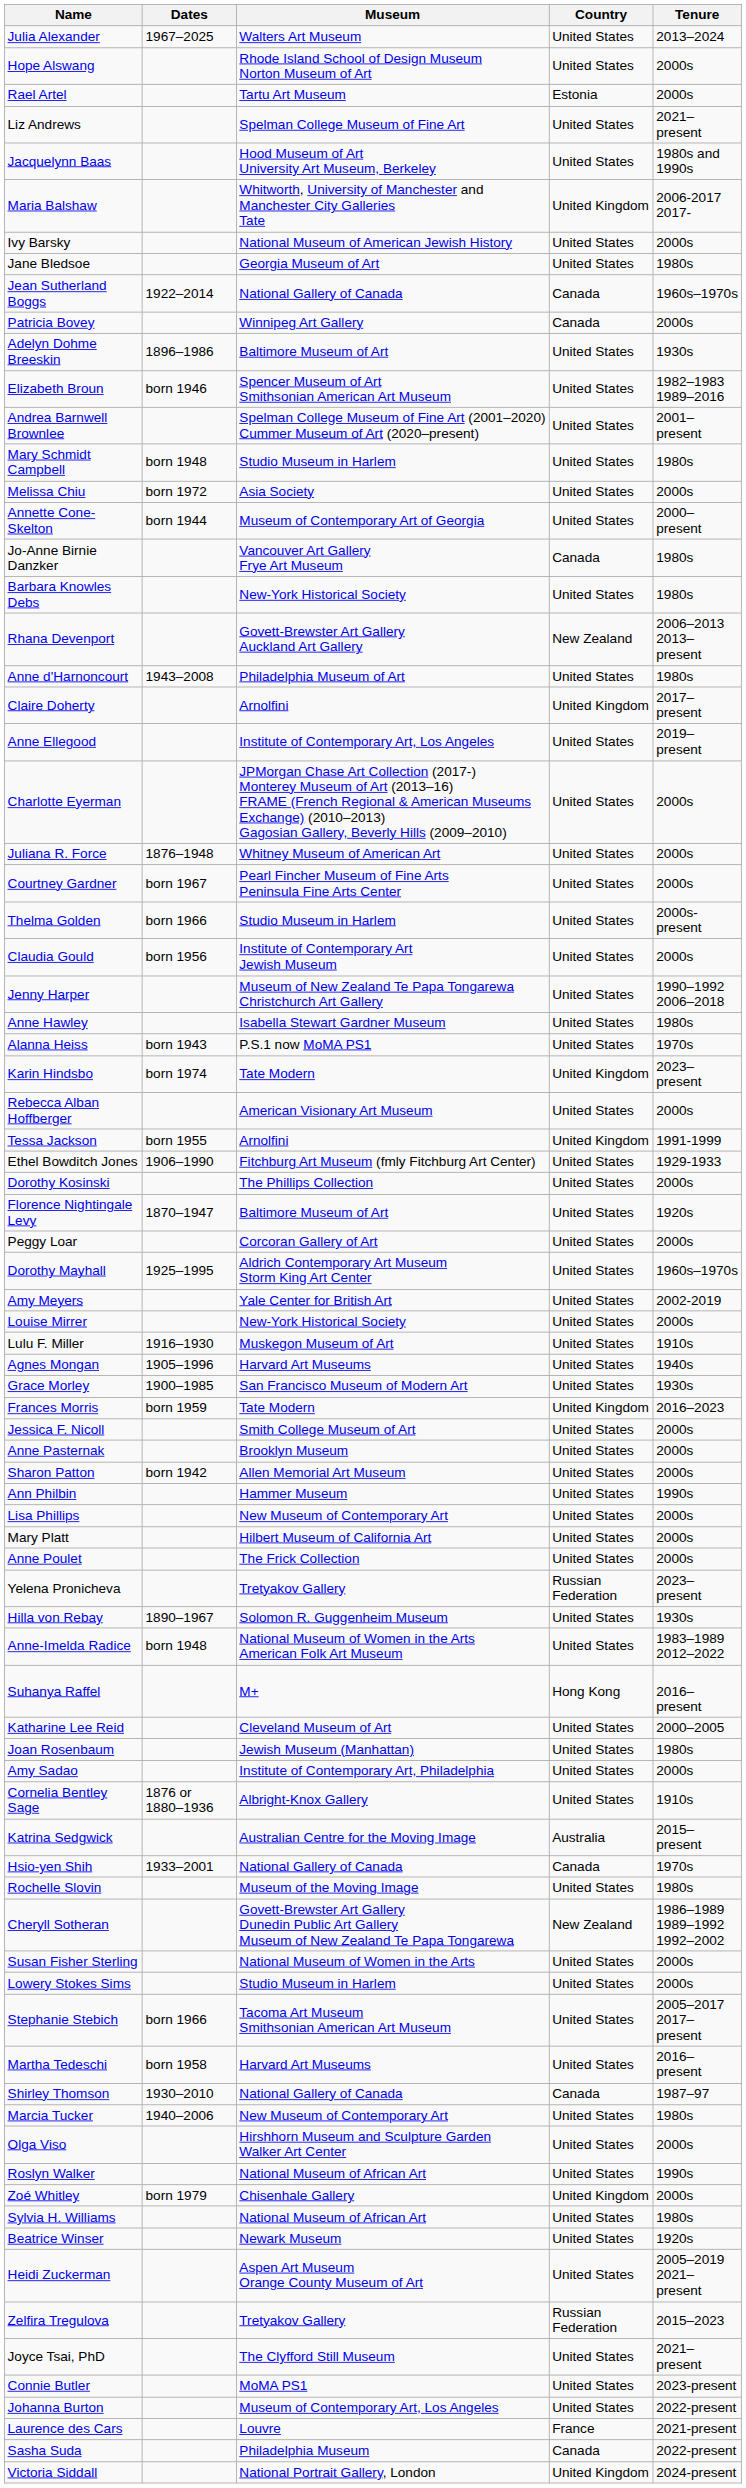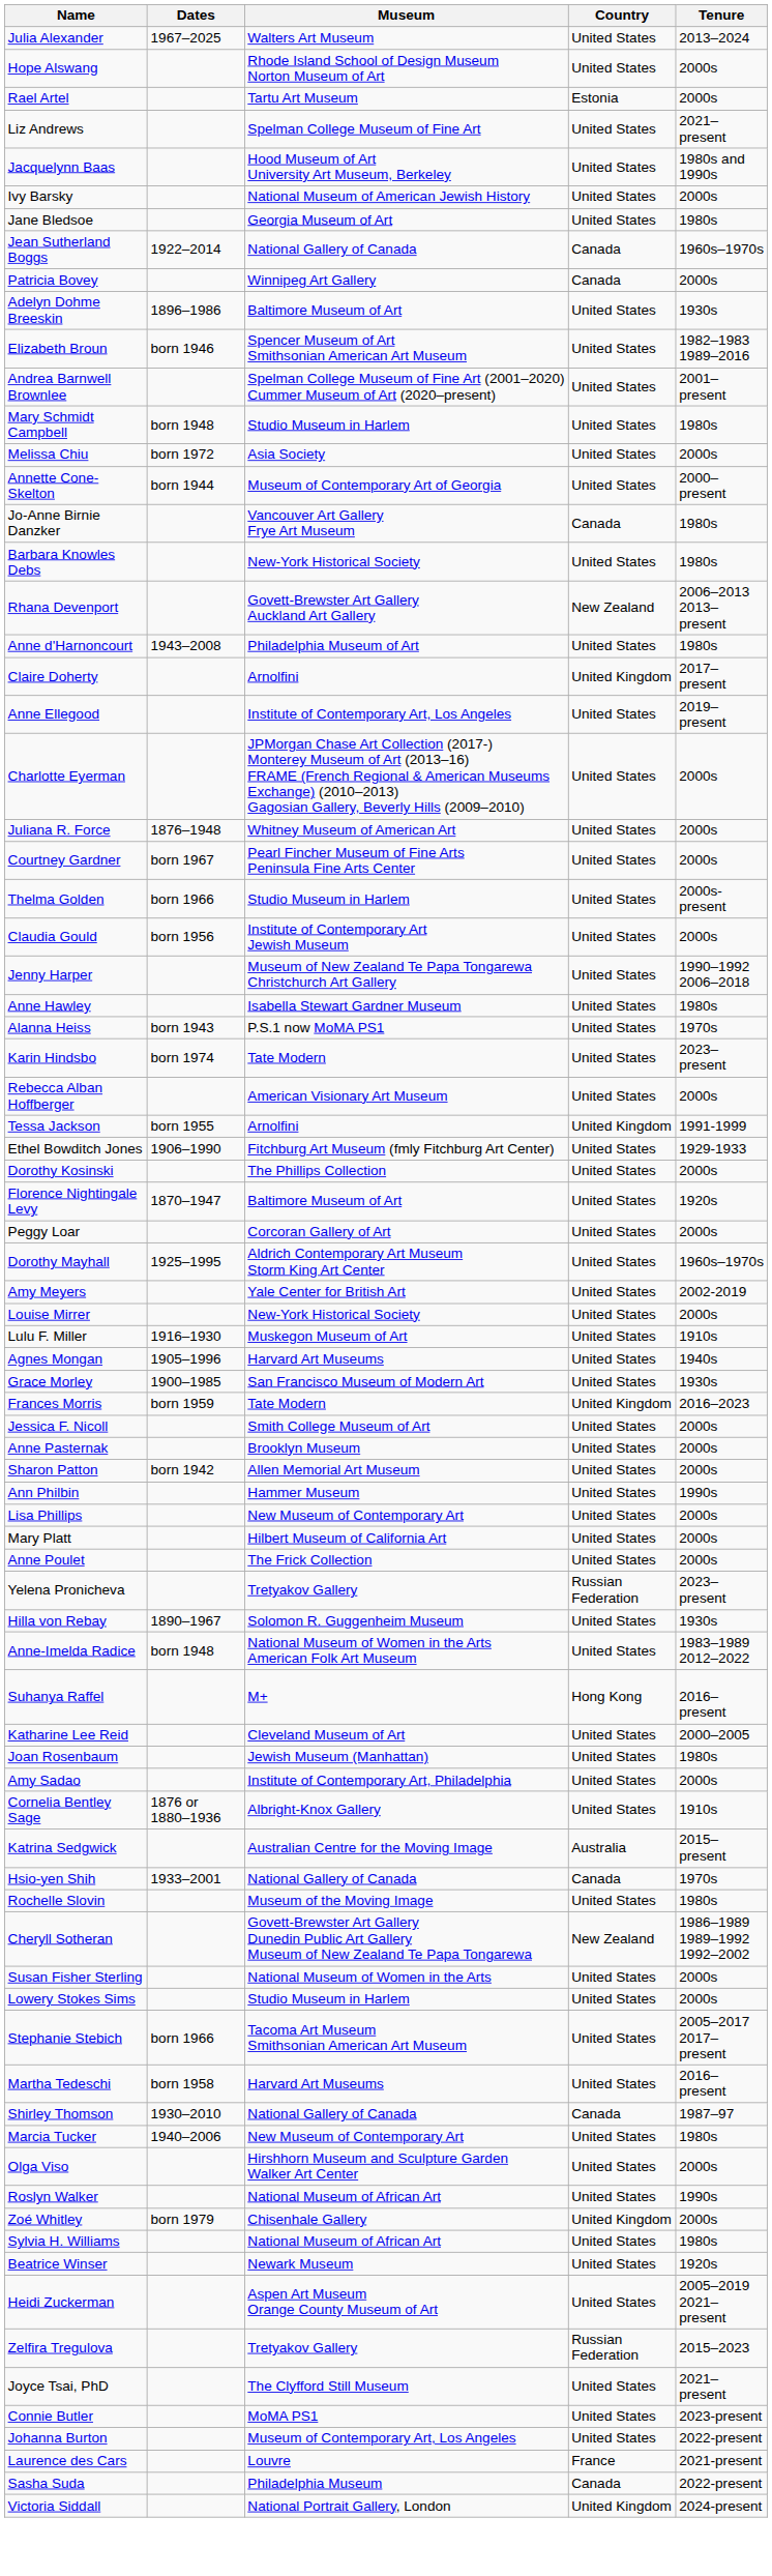 <table class="wikitable sortable">
 <tr>
 <th>Name</th>
 <th>Dates</th>
 <th>Museum</th>
 <th>Country</th>
 <th>Tenure</th>
 </tr>
 <tr>
 <td><a href='#'>Julia Alexander</a></td>
 <td>1967–2025</td>
 <td><a href='#'>Walters Art Museum</a></td>
 <td>United States</td>
 <td>2013–2024</td>
 </tr>
 <tr>
 <td><a href='#'>Hope Alswang</a></td>
 <td></td>
 <td><a href='#'>Rhode Island School of Design Museum</a><br><a href='#'>Norton Museum of Art</a></td>
 <td>United States</td>
 <td>2000s</td>
 </tr>
 <tr>
 <td><a href='#'>Rael Artel</a></td>
 <td></td>
 <td><a href='#'>Tartu Art Museum</a></td>
 <td>Estonia</td>
 <td>2000s</td>
 </tr>
 <tr>
 <td>Liz Andrews</td>
 <td></td>
 <td><a href='#'>Spelman College Museum of Fine Art</a></td>
 <td>United States</td>
 <td>2021–present</td>
 </tr>
 <tr>
 <td><a href='#'>Jacquelynn Baas</a></td>
 <td></td>
 <td><a href='#'>Hood Museum of Art</a> <br><a href='#'>University Art Museum, Berkeley</a></td>
 <td>United States</td>
 <td>1980s and 1990s</td>
-</tr>
-<tr>
-<td><a href='#'>Maria Balshaw</a></td>
-<td></td>
-<td><a href='#'>Whitworth</a>, <a href='#'>University of Manchester</a> and <a href='#'>Manchester City Galleries</a> <br> <a href='#'>Tate</a></td>
-<td>United Kingdom</td>
-<td>2006-2017<br>2017-</td>
 </tr>
 <tr>
 <td>Ivy Barsky</td>
 <td></td>
 <td><a href='#'>National Museum of American Jewish History</a></td>
 <td>United States</td>
 <td>2000s</td>
 </tr>
 <tr>
 <td>Jane Bledsoe</td>
 <td></td>
 <td><a href='#'>Georgia Museum of Art</a></td>
 <td>United States</td>
 <td>1980s</td>
 </tr>
 <tr>
 <td><a href='#'>Jean Sutherland Boggs</a></td>
 <td>1922–2014</td>
 <td><a href='#'>National Gallery of Canada</a></td>
 <td>Canada</td>
 <td>1960s–1970s</td>
 </tr>
 <tr>
 <td><a href='#'>Patricia Bovey</a></td>
 <td></td>
 <td><a href='#'>Winnipeg Art Gallery</a></td>
 <td>Canada</td>
 <td>2000s</td>
 </tr>
 <tr>
 <td><a href='#'>Adelyn Dohme Breeskin</a></td>
 <td>1896–1986</td>
 <td><a href='#'>Baltimore Museum of Art</a></td>
 <td>United States</td>
 <td>1930s</td>
 </tr>
 <tr>
 <td><a href='#'>Elizabeth Broun</a></td>
 <td>born 1946</td>
 <td><a href='#'>Spencer Museum of Art</a><br><a href='#'>Smithsonian American Art Museum</a></td>
 <td>United States</td>
 <td>1982–1983<br>1989–2016</td>
 </tr>
 <tr>
 <td><a href='#'>Andrea Barnwell Brownlee</a></td>
 <td></td>
 <td><a href='#'>Spelman College Museum of Fine Art</a> (2001–2020)<br><a href='#'>Cummer Museum of Art</a> (2020–present)</td>
 <td>United States</td>
 <td>2001–present</td>
 </tr>
 <tr>
 <td> <a href='#'>Mary Schmidt Campbell</a></td>
 <td>born 1948</td>
 <td><a href='#'>Studio Museum in Harlem</a></td>
 <td>United States</td>
 <td>1980s</td>
 </tr>
 <tr>
 <td><a href='#'>Melissa Chiu</a></td>
 <td>born 1972</td>
 <td><a href='#'>Asia Society</a></td>
 <td>United States</td>
 <td>2000s</td>
 </tr>
 <tr>
 <td><a href='#'>Annette Cone-Skelton</a></td>
 <td>born 1944</td>
 <td><a href='#'>Museum of Contemporary Art of Georgia</a></td>
 <td>United States</td>
 <td>2000–present</td>
 </tr>
 <tr>
 <td> Jo-Anne Birnie Danzker</td>
 <td></td>
 <td><a href='#'>Vancouver Art Gallery</a> <br> <a href='#'>Frye Art Museum</a></td>
 <td>Canada</td>
 <td>1980s</td>
 </tr>
 <tr>
 <td><a href='#'>Barbara Knowles Debs</a></td>
 <td></td>
 <td><a href='#'>New-York Historical Society</a></td>
 <td>United States</td>
 <td>1980s</td>
 </tr>
 <tr>
 <td><a href='#'>Rhana Devenport</a></td>
 <td></td>
 <td><a href='#'>Govett-Brewster Art Gallery</a> <br> <a href='#'>Auckland Art Gallery</a></td>
 <td>New Zealand</td>
 <td>2006–2013 <br>2013–present</td>
 </tr>
 <tr>
 <td><a href='#'>Anne d'Harnoncourt</a></td>
 <td>1943–2008</td>
 <td><a href='#'>Philadelphia Museum of Art</a></td>
 <td>United States</td>
 <td>1980s</td>
 </tr>
 <tr>
 <td><a href='#'>Claire Doherty</a></td>
 <td></td>
 <td><a href='#'>Arnolfini</a></td>
 <td>United Kingdom</td>
 <td>2017–present</td>
 </tr>
 <tr>
 <td><a href='#'>Anne Ellegood</a></td>
 <td></td>
 <td><a href='#'>Institute of Contemporary Art, Los Angeles</a></td>
 <td>United States</td>
 <td>2019–present</td>
 </tr>
 <tr>
 <td> <a href='#'>Charlotte Eyerman</a></td>
 <td></td>
 <td><a href='#'>JPMorgan Chase Art Collection</a> (2017-)<br><a href='#'>Monterey Museum of Art</a> (2013–16)<br><a href='#'>FRAME (French Regional & American Museums Exchange)</a> (2010–2013)<br><a href='#'>Gagosian Gallery, Beverly Hills</a> (2009–2010)</td>
 <td>United States</td>
 <td>2000s</td>
 </tr>
 <tr>
 <td> <a href='#'>Juliana R. Force</a></td>
 <td>1876–1948</td>
 <td><a href='#'>Whitney Museum of American Art</a></td>
 <td>United States</td>
 <td>2000s</td>
 </tr>
 <tr>
 <td> <a href='#'>Courtney Gardner</a></td>
 <td>born 1967</td>
 <td><a href='#'>Pearl Fincher Museum of Fine Arts</a><br> <a href='#'>Peninsula Fine Arts Center</a></td>
 <td>United States</td>
 <td>2000s</td>
 </tr>
 <tr>
 <td><a href='#'>Thelma Golden</a></td>
 <td>born 1966</td>
 <td><a href='#'>Studio Museum in Harlem</a></td>
 <td>United States</td>
 <td>2000s-present</td>
 </tr>
 <tr>
 <td><a href='#'>Claudia Gould</a></td>
 <td>born 1956</td>
 <td><a href='#'>Institute of Contemporary Art</a> <br> <a href='#'>Jewish Museum</a></td>
 <td>United States</td>
 <td>2000s</td>
 </tr>
 <tr>
 <td> <a href='#'>Jenny Harper</a></td>
 <td></td>
 <td><a href='#'>Museum of New Zealand Te Papa Tongarewa</a> <br> <a href='#'>Christchurch Art Gallery</a></td>
 <td>United States</td>
 <td>1990–1992 <br> 2006–2018</td>
 </tr>
 <tr>
 <td><a href='#'>Anne Hawley</a></td>
 <td></td>
 <td><a href='#'>Isabella Stewart Gardner Museum</a></td>
 <td>United States</td>
 <td>1980s</td>
 </tr>
 <tr>
 <td><a href='#'>Alanna Heiss</a></td>
 <td>born 1943</td>
 <td>P.S.1 now <a href='#'>MoMA PS1</a></td>
 <td>United States</td>
 <td>1970s</td>
 </tr>
 <tr>
 <td><a href='#'>Karin Hindsbo</a></td>
 <td>born 1974</td>
 <td><a href='#'>Tate Modern</a></td>
-<td>United Kingdom</td>
+<td>United States</td>
 <td>2023–present</td>
 </tr>
 <tr>
 <td><a href='#'>Rebecca Alban Hoffberger</a></td>
 <td></td>
 <td><a href='#'>American Visionary Art Museum</a></td>
 <td>United States</td>
 <td>2000s</td>
 </tr>
 <tr>
 <td> <a href='#'>Tessa Jackson</a></td>
 <td>born 1955</td>
 <td><a href='#'>Arnolfini</a></td>
 <td>United Kingdom</td>
 <td>1991-1999</td>
 </tr>
 <tr>
 <td>Ethel Bowditch Jones</td>
 <td>1906–1990</td>
 <td><a href='#'>Fitchburg Art Museum</a> (fmly Fitchburg Art Center)</td>
 <td>United States</td>
 <td>1929-1933</td>
 </tr>
 <tr>
 <td> <a href='#'>Dorothy Kosinski</a></td>
 <td></td>
 <td><a href='#'>The Phillips Collection</a></td>
 <td>United States</td>
 <td>2000s</td>
 </tr>
 <tr>
 <td> <a href='#'>Florence Nightingale Levy</a></td>
 <td>1870–1947</td>
 <td><a href='#'>Baltimore Museum of Art</a></td>
 <td>United States</td>
 <td>1920s</td>
 </tr>
 <tr>
 <td>Peggy Loar</td>
 <td></td>
 <td><a href='#'>Corcoran Gallery of Art</a></td>
 <td>United States</td>
 <td>2000s</td>
 </tr>
 <tr>
 <td> <a href='#'>Dorothy Mayhall</a></td>
 <td>1925–1995</td>
 <td><a href='#'>Aldrich Contemporary Art Museum</a> <br> <a href='#'>Storm King Art Center</a></td>
 <td>United States</td>
 <td>1960s–1970s</td>
 </tr>
 <tr>
 <td><a href='#'>Amy Meyers</a></td>
 <td></td>
 <td><a href='#'>Yale Center for British Art</a></td>
 <td>United States</td>
 <td>2002-2019</td>
 </tr>
 <tr>
 <td><a href='#'>Louise Mirrer</a></td>
 <td></td>
 <td><a href='#'>New-York Historical Society</a></td>
 <td>United States</td>
 <td>2000s</td>
 </tr>
 <tr>
 <td>Lulu F. Miller</td>
 <td>1916–1930</td>
 <td><a href='#'>Muskegon Museum of Art</a></td>
 <td>United States</td>
 <td>1910s</td>
 </tr>
 <tr>
 <td><a href='#'>Agnes Mongan</a></td>
 <td>1905–1996</td>
 <td><a href='#'>Harvard Art Museums</a></td>
 <td>United States</td>
 <td>1940s</td>
 </tr>
 <tr>
 <td><a href='#'>Grace Morley</a></td>
 <td>1900–1985</td>
 <td><a href='#'>San Francisco Museum of Modern Art</a></td>
 <td>United States</td>
 <td>1930s</td>
 </tr>
 <tr>
 <td><a href='#'>Frances Morris</a></td>
 <td>born 1959</td>
 <td><a href='#'>Tate Modern</a></td>
 <td>United Kingdom</td>
 <td>2016–2023</td>
 </tr>
 <tr>
 <td> <a href='#'>Jessica F. Nicoll</a></td>
 <td></td>
 <td><a href='#'>Smith College Museum of Art</a></td>
 <td>United States</td>
 <td>2000s</td>
 </tr>
 <tr>
 <td> <a href='#'>Anne Pasternak</a></td>
 <td></td>
 <td><a href='#'>Brooklyn Museum</a></td>
 <td>United States</td>
 <td>2000s</td>
 </tr>
 <tr>
 <td><a href='#'>Sharon Patton</a></td>
 <td>born 1942</td>
 <td><a href='#'>Allen Memorial Art Museum</a></td>
 <td>United States</td>
 <td>2000s</td>
 </tr>
 <tr>
 <td><a href='#'>Ann Philbin</a></td>
 <td></td>
 <td><a href='#'>Hammer Museum</a></td>
 <td>United States</td>
 <td>1990s</td>
 </tr>
 <tr>
 <td><a href='#'>Lisa Phillips</a></td>
 <td></td>
 <td><a href='#'>New Museum of Contemporary Art</a></td>
 <td>United States</td>
 <td>2000s</td>
 </tr>
 <tr>
 <td>Mary Platt</td>
 <td></td>
 <td><a href='#'>Hilbert Museum of California Art</a></td>
 <td>United States</td>
 <td>2000s</td>
 </tr>
 <tr>
 <td><a href='#'>Anne Poulet</a></td>
 <td></td>
 <td><a href='#'>The Frick Collection</a></td>
 <td>United States</td>
 <td>2000s</td>
 </tr>
 <tr>
 <td>Yelena Pronicheva</td>
 <td></td>
 <td><a href='#'>Tretyakov Gallery</a></td>
 <td>Russian Federation</td>
 <td>2023–present</td>
 </tr>
 <tr>
 <td><a href='#'>Hilla von Rebay</a></td>
 <td>1890–1967</td>
 <td><a href='#'>Solomon R. Guggenheim Museum</a></td>
 <td>United States</td>
 <td>1930s</td>
 </tr>
 <tr>
 <td><a href='#'>Anne-Imelda Radice</a></td>
 <td>born 1948</td>
 <td><a href='#'>National Museum of Women in the Arts</a><br><a href='#'>American Folk Art Museum</a></td>
 <td>United States</td>
 <td>1983–1989<br>2012–2022</td>
 </tr>
 <tr>
 <td><a href='#'>Suhanya Raffel</a></td>
 <td></td>
 <td><a href='#'>M+</a> <br></td>
 <td>Hong Kong</td>
 <td><br>2016–present</td>
 </tr>
 <tr>
 <td><a href='#'>Katharine Lee Reid</a></td>
 <td></td>
 <td><a href='#'>Cleveland Museum of Art</a></td>
 <td>United States</td>
 <td>2000–2005</td>
 </tr>
 <tr>
 <td><a href='#'>Joan Rosenbaum</a></td>
 <td></td>
 <td><a href='#'>Jewish Museum (Manhattan)</a></td>
 <td>United States</td>
 <td>1980s</td>
 </tr>
 <tr>
 <td> <a href='#'>Amy Sadao</a></td>
 <td></td>
 <td><a href='#'>Institute of Contemporary Art, Philadelphia</a></td>
 <td>United States</td>
 <td>2000s</td>
 </tr>
 <tr>
 <td><a href='#'>Cornelia Bentley Sage</a></td>
 <td>1876 or 1880–1936</td>
 <td><a href='#'>Albright-Knox Gallery</a></td>
 <td>United States</td>
 <td>1910s</td>
 </tr>
 <tr>
 <td><a href='#'>Katrina Sedgwick</a></td>
 <td></td>
 <td><a href='#'>Australian Centre for the Moving Image</a></td>
 <td>Australia</td>
 <td>2015–present</td>
 </tr>
 <tr>
 <td><a href='#'>Hsio-yen Shih</a></td>
 <td>1933–2001</td>
 <td><a href='#'>National Gallery of Canada</a></td>
 <td>Canada</td>
 <td>1970s</td>
 </tr>
 <tr>
 <td><a href='#'>Rochelle Slovin</a></td>
 <td></td>
 <td><a href='#'>Museum of the Moving Image</a></td>
 <td>United States</td>
 <td>1980s</td>
 </tr>
 <tr>
 <td><a href='#'>Cheryll Sotheran</a></td>
 <td></td>
 <td><a href='#'>Govett-Brewster Art Gallery</a> <br> <a href='#'>Dunedin Public Art Gallery</a> <br> <a href='#'>Museum of New Zealand Te Papa Tongarewa</a></td>
 <td>New Zealand</td>
 <td>1986–1989 <br> 1989–1992 <br> 1992–2002</td>
 </tr>
 <tr>
 <td><a href='#'>Susan Fisher Sterling</a></td>
 <td></td>
 <td><a href='#'>National Museum of Women in the Arts</a></td>
 <td>United States</td>
 <td>2000s</td>
 </tr>
 <tr>
 <td><a href='#'>Lowery Stokes Sims</a></td>
 <td></td>
 <td><a href='#'>Studio Museum in Harlem</a></td>
 <td>United States</td>
 <td>2000s</td>
 </tr>
 <tr>
 <td><a href='#'>Stephanie Stebich</a></td>
 <td>born 1966</td>
 <td><a href='#'>Tacoma Art Museum</a><br><a href='#'>Smithsonian American Art Museum</a></td>
 <td>United States</td>
 <td>2005–2017<br>2017–present</td>
 </tr>
 <tr>
 <td><a href='#'>Martha Tedeschi</a></td>
 <td>born 1958</td>
 <td><a href='#'>Harvard Art Museums</a></td>
 <td>United States</td>
 <td>2016–present</td>
 </tr>
 <tr>
 <td> <a href='#'>Shirley Thomson</a></td>
 <td>1930–2010</td>
 <td><a href='#'>National Gallery of Canada</a></td>
 <td>Canada</td>
 <td>1987–97</td>
 </tr>
 <tr>
 <td><a href='#'>Marcia Tucker</a></td>
 <td>1940–2006</td>
 <td><a href='#'>New Museum of Contemporary Art</a></td>
 <td>United States</td>
 <td>1980s</td>
 </tr>
 <tr>
 <td> <a href='#'>Olga Viso</a></td>
 <td></td>
 <td><a href='#'>Hirshhorn Museum and Sculpture Garden</a> <br> <a href='#'>Walker Art Center</a></td>
 <td>United States</td>
 <td>2000s</td>
 </tr>
 <tr>
 <td> <a href='#'>Roslyn Walker</a></td>
 <td></td>
 <td><a href='#'>National Museum of African Art</a></td>
 <td>United States</td>
 <td>1990s</td>
 </tr>
 <tr>
 <td><a href='#'>Zoé Whitley</a></td>
 <td>born 1979</td>
 <td><a href='#'>Chisenhale Gallery</a></td>
 <td>United Kingdom</td>
 <td>2000s</td>
 </tr>
 <tr>
 <td><a href='#'>Sylvia H. Williams</a></td>
 <td></td>
 <td><a href='#'>National Museum of African Art</a></td>
 <td>United States</td>
 <td>1980s</td>
 </tr>
 <tr>
 <td><a href='#'>Beatrice Winser</a></td>
 <td></td>
 <td><a href='#'>Newark Museum</a></td>
 <td>United States</td>
 <td>1920s</td>
 </tr>
 <tr>
 <td> <a href='#'>Heidi Zuckerman</a></td>
 <td></td>
 <td><a href='#'>Aspen Art Museum</a><br><a href='#'>Orange County Museum of Art</a></td>
 <td>United States</td>
 <td>2005–2019<br>2021–present</td>
 </tr>
 <tr>
 <td><a href='#'>Zelfira Tregulova</a></td>
 <td></td>
 <td><a href='#'>Tretyakov Gallery</a></td>
 <td>Russian Federation</td>
 <td>2015–2023</td>
 </tr>
 <tr>
 <td>Joyce Tsai, PhD</td>
 <td></td>
 <td><a href='#'>The Clyfford Still Museum</a></td>
 <td>United States</td>
 <td>2021–present</td>
 </tr>
 <tr>
 <td><a href='#'>Connie Butler</a></td>
 <td></td>
 <td><a href='#'>MoMA PS1</a></td>
 <td>United States</td>
 <td>2023-present</td>
 </tr>
 <tr>
 <td><a href='#'>Johanna Burton</a></td>
 <td></td>
 <td><a href='#'>Museum of Contemporary Art, Los Angeles</a></td>
 <td>United States</td>
 <td>2022-present</td>
 </tr>
 <tr>
 <td><a href='#'>Laurence des Cars</a></td>
 <td></td>
 <td><a href='#'>Louvre</a></td>
 <td>France</td>
 <td>2021-present</td>
 </tr>
 <tr>
 <td><a href='#'>Sasha Suda</a></td>
 <td></td>
 <td><a href='#'>Philadelphia Museum</a></td>
 <td>Canada</td>
 <td>2022-present</td>
 </tr>
 <tr>
 <td><a href='#'>Victoria Siddall</a></td>
 <td></td>
 <td><a href='#'>National Portrait Gallery</a>, London</td>
 <td>United Kingdom</td>
 <td>2024-present</td>
 </tr>
 </table>
